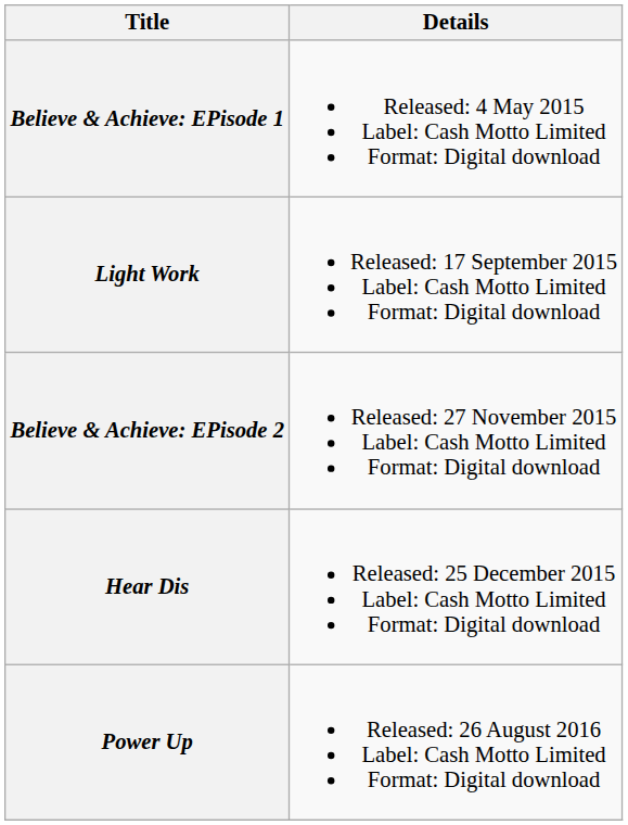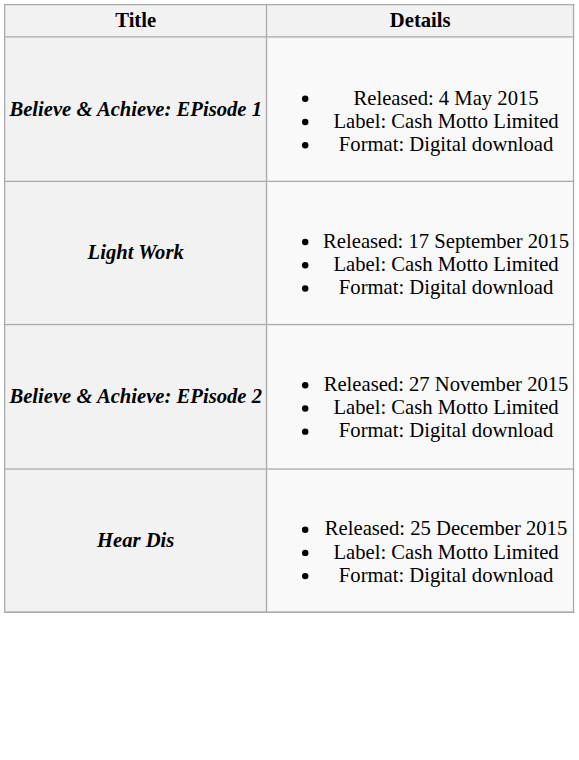 <table class="wikitable plainrowheaders" style="text-align:center;">
 <tr>
 <th scope="col">Title</th>
 <th scope="col">Details</th>
 </tr>
 <tr>
 <th scope="row"><em>Believe & Achieve: EPisode 1</em></th>
 <td><br><ul><li>Released: 4 May 2015</li><li>Label: Cash Motto Limited</li><li>Format: Digital download</li></ul></td>
 </tr>
 <tr>
 <th scope="row"><em>Light Work</em></th>
 <td><br><ul><li>Released: 17 September 2015</li><li>Label: Cash Motto Limited</li><li>Format: Digital download</li></ul></td>
 </tr>
 <tr>
 <th scope="row"><em>Believe & Achieve: EPisode 2</em></th>
 <td><br><ul><li>Released: 27 November 2015</li><li>Label: Cash Motto Limited</li><li>Format: Digital download</li></ul></td>
 </tr>
 <tr>
 <th scope="row"><em>Hear Dis</em></th>
 <td><br><ul><li>Released: 25 December 2015</li><li>Label: Cash Motto Limited</li><li>Format: Digital download</li></ul></td>
 </tr>
 <tr>
-<th scope="row"><em>Power Up</em></th>
-<td><br><ul><li>Released: 26 August 2016</li><li>Label: Cash Motto Limited</li><li>Format: Digital download</li></ul></td>
-</tr>
-<tr>
 </tr>
 </table>
